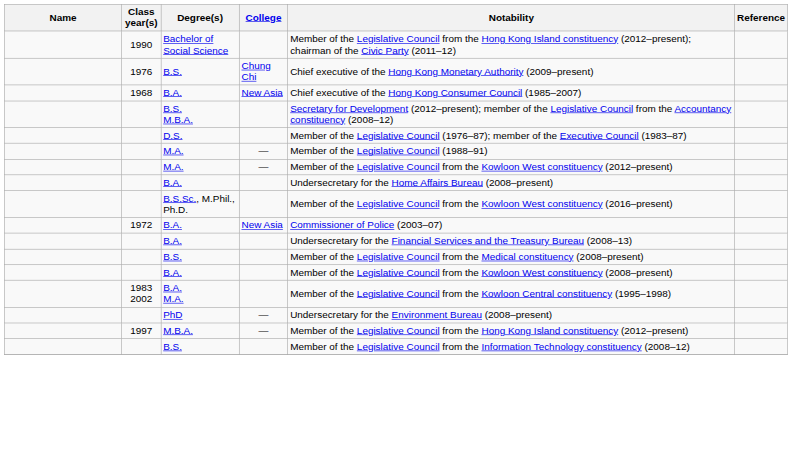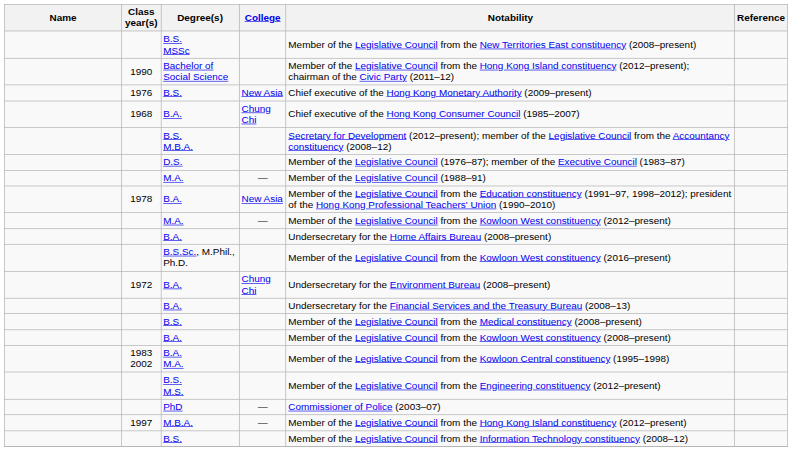 <table class="wikitable sortable" style="width:100%">
 <tr>
 <th style="width:15%;">Name</th>
 <th style="width:5%;">Class year(s)</th>
 <th style="width:10%;">Degree(s)</th>
 <th style="width:;"><a href='#'>College</a></th>
 <th style="width:*;" class="unsortable">Notability</th>
 <th style="width:5%;" class="unsortable">Reference</th>
+</tr>
+<tr>
+<td></td>
+<td style="text-align:center;"></td>
+<td><a href='#'>B.S.</a> <br> <a href='#'>MSSc</a></td>
+<td></td>
+<td>Member of the <a href='#'>Legislative Council</a> from the <a href='#'>New Territories East constituency</a> (2008–present)</td>
+<td style="text-align:center;"></td>
 </tr>
 <tr>
 <td></td>
 <td style="text-align:center;">1990</td>
 <td><a href='#'>Bachelor of Social Science</a></td>
 <td></td>
 <td>Member of the <a href='#'>Legislative Council</a> from the <a href='#'>Hong Kong Island constituency</a> (2012–present); chairman of the <a href='#'>Civic Party</a> (2011–12)</td>
 <td style="text-align:center;"></td>
 </tr>
 <tr>
 <td></td>
 <td style="text-align:center;">1976</td>
 <td><a href='#'>B.S.</a></td>
-<td><a href='#'>Chung Chi</a></td>
+<td><a href='#'>New Asia</a></td>
 <td>Chief executive of the <a href='#'>Hong Kong Monetary Authority</a> (2009–present)</td>
 <td style="text-align:center;"></td>
 </tr>
 <tr>
 <td></td>
 <td style="text-align:center;">1968</td>
 <td><a href='#'>B.A.</a></td>
-<td><a href='#'>New Asia</a></td>
+<td><a href='#'>Chung Chi</a></td>
 <td>Chief executive of the <a href='#'>Hong Kong Consumer Council</a> (1985–2007)</td>
 <td style="text-align:center;"></td>
 </tr>
 <tr>
 <td></td>
 <td style="text-align:center;"></td>
 <td><a href='#'>B.S.</a> <br> <a href='#'>M.B.A.</a></td>
 <td></td>
 <td><a href='#'>Secretary for Development</a> (2012–present); member of the <a href='#'>Legislative Council</a> from the <a href='#'>Accountancy constituency</a> (2008–12)</td>
 <td style="text-align:center;"></td>
 </tr>
 <tr>
 <td></td>
 <td style="text-align:center;"></td>
 <td><a href='#'>D.S.</a></td>
 <td></td>
 <td>Member of the <a href='#'>Legislative Council</a> (1976–87); member of the <a href='#'>Executive Council</a> (1983–87)</td>
 <td style="text-align:center;"></td>
 </tr>
 <tr>
 <td></td>
 <td style="text-align:center;"></td>
 <td><a href='#'>M.A.</a></td>
 <td style="text-align:center;">—</td>
 <td>Member of the <a href='#'>Legislative Council</a> (1988–91)</td>
+<td style="text-align:center;"></td>
+</tr>
+<tr>
+<td></td>
+<td style="text-align:center;">1978</td>
+<td><a href='#'>B.A.</a></td>
+<td><a href='#'>New Asia</a></td>
+<td>Member of the <a href='#'>Legislative Council</a> from the <a href='#'>Education constituency</a> (1991–97, 1998–2012); president of the <a href='#'>Hong Kong Professional Teachers' Union</a> (1990–2010)</td>
 <td style="text-align:center;"></td>
 </tr>
 <tr>
 <td></td>
 <td style="text-align:center;"></td>
 <td><a href='#'>M.A.</a></td>
 <td style="text-align:center;">—</td>
 <td>Member of the <a href='#'>Legislative Council</a> from the <a href='#'>Kowloon West constituency</a> (2012–present)</td>
 <td style="text-align:center;"></td>
 </tr>
 <tr>
 <td></td>
 <td style="text-align:center;"></td>
 <td><a href='#'>B.A.</a></td>
 <td></td>
 <td>Undersecretary for the <a href='#'>Home Affairs Bureau</a> (2008–present)</td>
 <td style="text-align:center;"></td>
 </tr>
 <tr>
 <td></td>
 <td style="text-align:center;"></td>
 <td><a href='#'>B.S.Sc.</a>, M.Phil., Ph.D.</td>
 <td></td>
 <td>Member of the <a href='#'>Legislative Council</a> from the <a href='#'>Kowloon West constituency</a> (2016–present)</td>
 <td style="text-align:center;"></td>
 </tr>
 <tr>
 <td></td>
 <td style="text-align:center;">1972</td>
 <td><a href='#'>B.A.</a></td>
-<td><a href='#'>New Asia</a></td>
-<td><a href='#'>Commissioner of Police</a> (2003–07)</td>
+<td><a href='#'>Chung Chi</a></td>
+<td>Undersecretary for the <a href='#'>Environment Bureau</a> (2008–present)</td>
 <td style="text-align:center;"></td>
 </tr>
 <tr>
 <td></td>
 <td style="text-align:center;"></td>
 <td><a href='#'>B.A.</a></td>
 <td></td>
 <td>Undersecretary for the <a href='#'>Financial Services and the Treasury Bureau</a> (2008–13)</td>
 <td style="text-align:center;"></td>
 </tr>
 <tr>
 <td></td>
 <td style="text-align:center;"></td>
 <td><a href='#'>B.S.</a></td>
 <td></td>
 <td>Member of the <a href='#'>Legislative Council</a> from the <a href='#'>Medical constituency</a> (2008–present)</td>
 <td style="text-align:center;"></td>
 </tr>
 <tr>
 <td></td>
 <td style="text-align:center;"></td>
 <td><a href='#'>B.A.</a></td>
 <td></td>
 <td>Member of the <a href='#'>Legislative Council</a> from the <a href='#'>Kowloon West constituency</a> (2008–present)</td>
 <td style="text-align:center;"></td>
 </tr>
 <tr>
 <td></td>
 <td style="text-align:center;">1983 <br> 2002</td>
 <td><a href='#'>B.A.</a> <br> <a href='#'>M.A.</a></td>
 <td></td>
 <td>Member of the <a href='#'>Legislative Council</a> from the <a href='#'>Kowloon Central constituency</a> (1995–1998)</td>
 <td style="text-align:center;"></td>
 </tr>
 <tr>
 <td></td>
 <td style="text-align:center;"></td>
+<td><a href='#'>B.S.</a> <br> <a href='#'>M.S.</a></td>
+<td></td>
+<td>Member of the <a href='#'>Legislative Council</a> from the <a href='#'>Engineering constituency</a> (2012–present)</td>
+<td style="text-align:center;"></td>
+</tr>
+<tr>
+<td></td>
+<td style="text-align:center;"></td>
 <td><a href='#'>PhD</a></td>
 <td style="text-align:center;">—</td>
-<td>Undersecretary for the <a href='#'>Environment Bureau</a> (2008–present)</td>
+<td><a href='#'>Commissioner of Police</a> (2003–07)</td>
 <td style="text-align:center;"></td>
 </tr>
 <tr>
 <td></td>
 <td style="text-align:center;">1997</td>
 <td><a href='#'>M.B.A.</a></td>
 <td style="text-align:center;">—</td>
 <td>Member of the <a href='#'>Legislative Council</a> from the <a href='#'>Hong Kong Island constituency</a> (2012–present)</td>
 <td style="text-align:center;"></td>
 </tr>
 <tr>
 <td></td>
 <td style="text-align:center;"></td>
 <td><a href='#'>B.S.</a></td>
 <td></td>
 <td>Member of the <a href='#'>Legislative Council</a> from the <a href='#'>Information Technology constituency</a> (2008–12)</td>
 <td style="text-align:center;"></td>
 </tr>
 <tr>
 </tr>
 </table>
